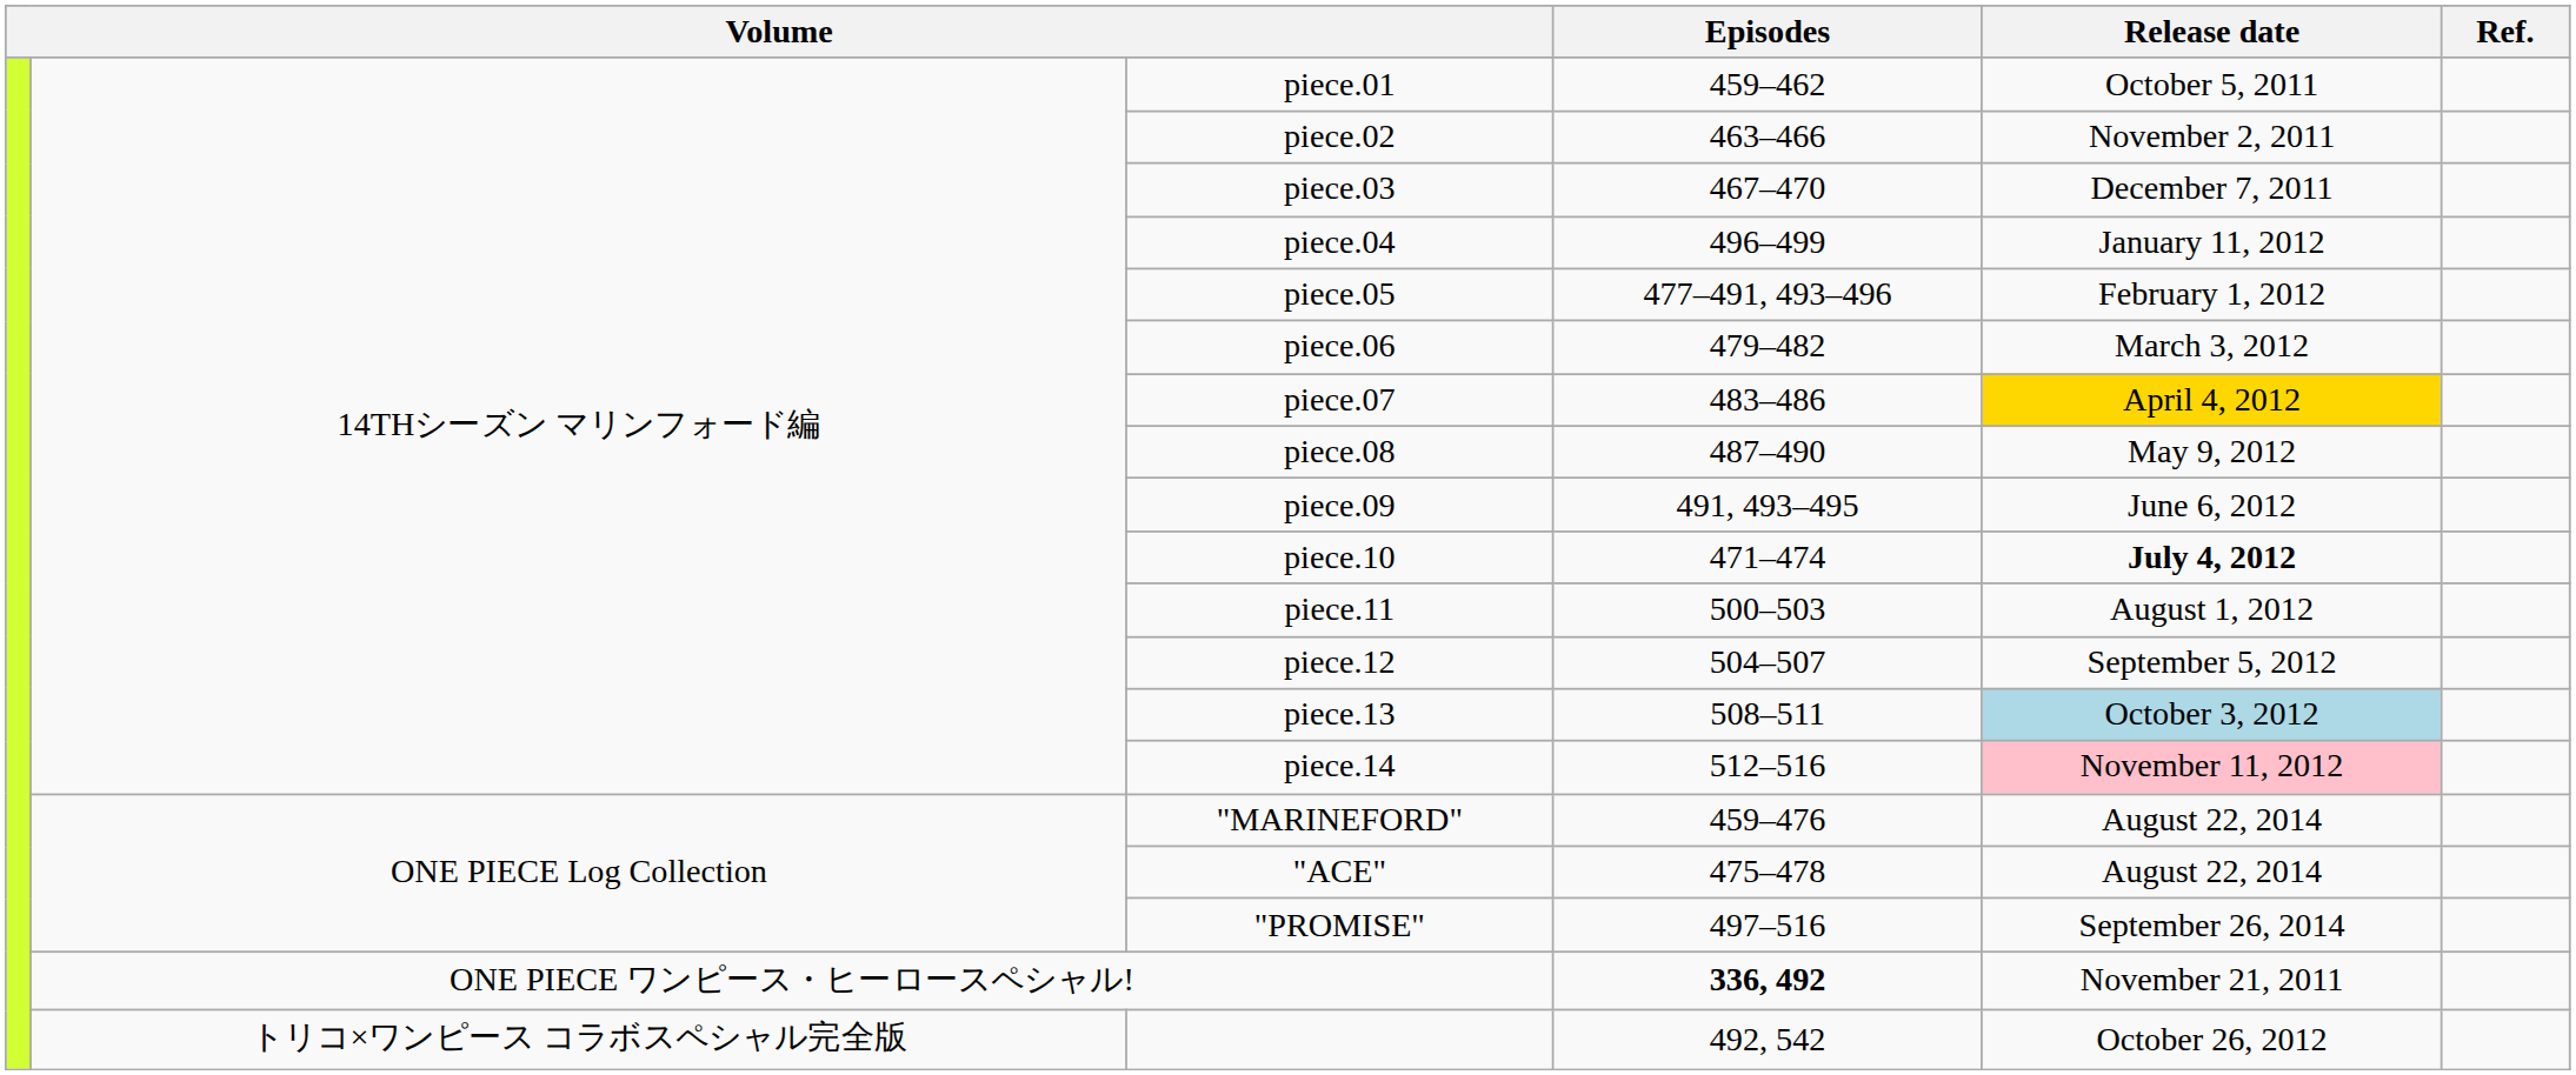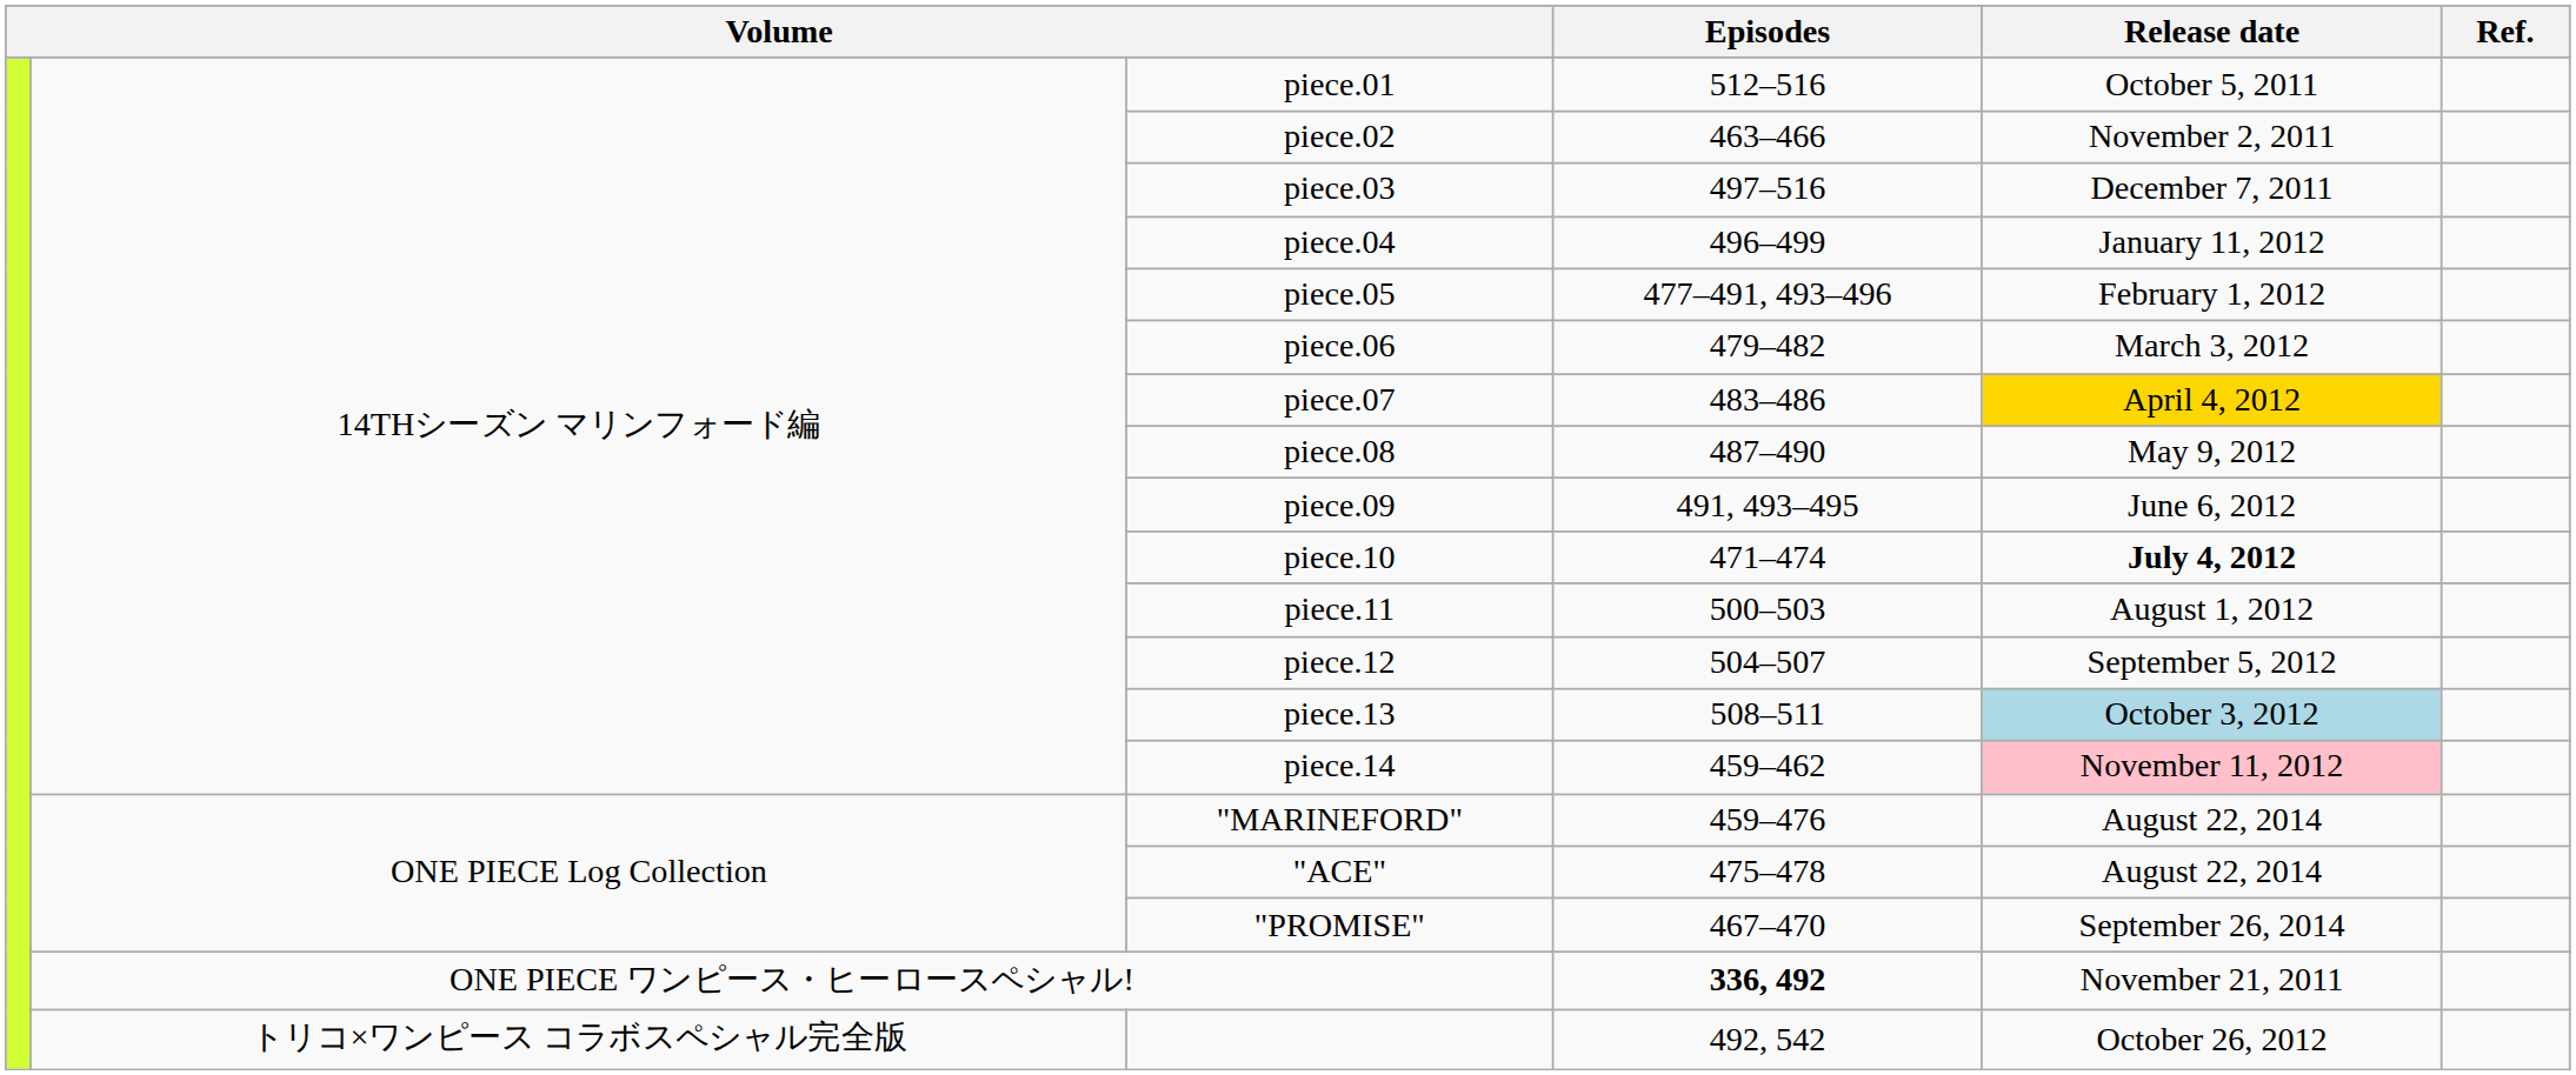 <table class="wikitable" style="text-align: center; width: 98%;">
 <tr>
 <th colspan="3">Volume</th>
 <th>Episodes</th>
 <th>Release date</th>
 <th width="5%">Ref.</th>
 </tr>
 <tr>
 <td rowspan="19" width="1%" style="background: #D1FF33;"></td>
 <td rowspan="14">14THシーズン マリンフォード編</td>
 <td>piece.01</td>
-<td>459–462</td>
+<td>512–516</td>
 <td>October 5, 2011</td>
 <td></td>
 </tr>
 <tr>
 <td>piece.02</td>
 <td>463–466</td>
 <td>November 2, 2011</td>
 <td></td>
 </tr>
 <tr>
 <td>piece.03</td>
-<td>467–470</td>
+<td>497–516</td>
 <td>December 7, 2011</td>
 <td></td>
 </tr>
 <tr>
 <td>piece.04</td>
 <td>496–499</td>
 <td>January 11, 2012</td>
 <td></td>
 </tr>
 <tr>
 <td>piece.05</td>
 <td>477–491, 493–496</td>
 <td>February 1, 2012</td>
 <td></td>
 </tr>
 <tr>
 <td>piece.06</td>
 <td>479–482</td>
 <td>March 3, 2012</td>
 <td></td>
 </tr>
 <tr>
 <td>piece.07</td>
 <td>483–486</td>
 <td style="background: gold;">April 4, 2012</td>
 <td></td>
 </tr>
 <tr>
 <td>piece.08</td>
 <td>487–490</td>
 <td>May 9, 2012</td>
 <td></td>
 </tr>
 <tr>
 <td>piece.09</td>
 <td>491, 493–495</td>
 <td>June 6, 2012</td>
 <td></td>
 </tr>
 <tr>
 <td>piece.10</td>
 <td>471–474</td>
 <td><strong>July 4, 2012</strong></td>
 <td></td>
 </tr>
 <tr>
 <td>piece.11</td>
 <td>500–503</td>
 <td>August 1, 2012</td>
 <td></td>
 </tr>
 <tr>
 <td>piece.12</td>
 <td>504–507</td>
 <td>September 5, 2012</td>
 <td></td>
 </tr>
 <tr>
 <td>piece.13</td>
 <td>508–511</td>
 <td style="background: lightblue;">October 3, 2012</td>
 <td></td>
 </tr>
 <tr>
 <td>piece.14</td>
-<td>512–516</td>
+<td>459–462</td>
 <td style="background: pink;">November 11, 2012</td>
 <td></td>
 </tr>
 <tr>
 <td rowspan="3">ONE PIECE Log Collection</td>
 <td>"MARINEFORD"</td>
 <td>459–476</td>
 <td>August 22, 2014</td>
 <td></td>
 </tr>
 <tr>
 <td>"ACE"</td>
 <td>475–478</td>
 <td>August 22, 2014</td>
 <td></td>
 </tr>
 <tr>
 <td>"PROMISE"</td>
-<td>497–516</td>
+<td>467–470</td>
 <td>September 26, 2014</td>
 <td></td>
 </tr>
 <tr>
 <td colspan="2">ONE PIECE ワンピース・ヒーロースペシャル!</td>
 <td><strong>336, 492</strong></td>
 <td>November 21, 2011</td>
 <td></td>
 </tr>
 <tr>
 <td>トリコ×ワンピース コラボスペシャル完全版</td>
 <td></td>
 <td>492, 542</td>
 <td>October 26, 2012</td>
 <td></td>
 </tr>
 </table>
